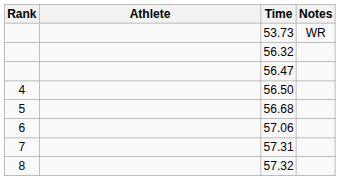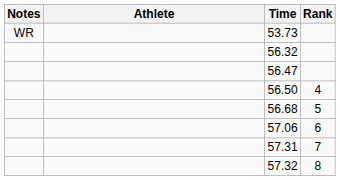 <table class="wikitable" style="text-align:center">
 <tr>
-<th>Rank</th>
+<th>Notes</th>
 <th Style="width:18em">Athlete</th>
 <th>Time</th>
-<th>Notes</th>
+<th>Rank</th>
 </tr>
 <tr>
-<td></td>
+<td>WR</td>
 <td style="text-align:left"></td>
 <td>53.73</td>
-<td>WR</td>
+<td></td>
 </tr>
 <tr>
 <td></td>
 <td style="text-align:left"></td>
 <td>56.32</td>
 <td></td>
 </tr>
 <tr>
 <td></td>
 <td style="text-align:left"></td>
 <td>56.47</td>
 <td></td>
 </tr>
 <tr>
-<td>4</td>
+<td></td>
 <td style="text-align:left"></td>
 <td>56.50</td>
-<td></td>
+<td>4</td>
 </tr>
 <tr>
-<td>5</td>
+<td></td>
 <td style="text-align:left"></td>
 <td>56.68</td>
-<td></td>
+<td>5</td>
 </tr>
 <tr>
-<td>6</td>
+<td></td>
 <td style="text-align:left"></td>
 <td>57.06</td>
-<td></td>
+<td>6</td>
 </tr>
 <tr>
-<td>7</td>
+<td></td>
 <td style="text-align:left"></td>
 <td>57.31</td>
-<td></td>
+<td>7</td>
 </tr>
 <tr>
-<td>8</td>
+<td></td>
 <td style="text-align:left"></td>
 <td>57.32</td>
-<td></td>
+<td>8</td>
 </tr>
 </table>
